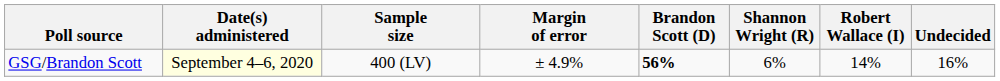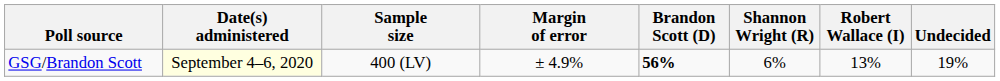 <table class="wikitable">
 <tr valign= bottom>
 <th style="width:145px;">Poll source</th>
 <th style="width:145px;">Date(s)<br>administered</th>
 <th style="width:145px;">Sample<br>size</th>
 <th style="width:145px;">Margin<br>of error</th>
 <th style="width:80px;">Brandon<br>Scott (D)</th>
 <th style="width:80px;">Shannon<br>Wright (R)</th>
 <th style="width:80px;">Robert<br>Wallace (I)</th>
 <th>Undecided</th>
 </tr>
 <tr>
 <td><a href='#'>GSG</a>/<a href='#'>Brandon Scott</a></td>
 <td align=center style="background: lightyellow;">September 4–6, 2020</td>
 <td align=center>400 (LV)</td>
 <td align=center>± 4.9%</td>
 <td><strong>56%</strong></td>
 <td align=center>6%</td>
-<td align=center>14%</td>
-<td align=center>16%</td>
+<td align=center>13%</td>
+<td align=center>19%</td>
 </tr>
 </table>
